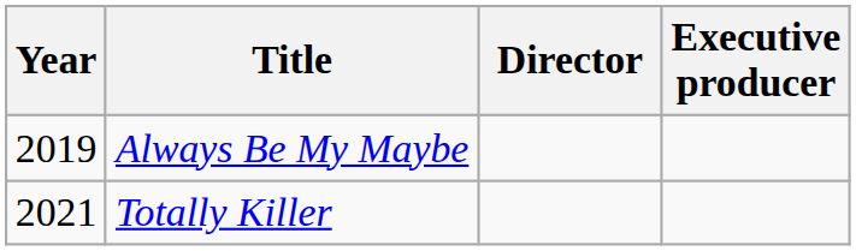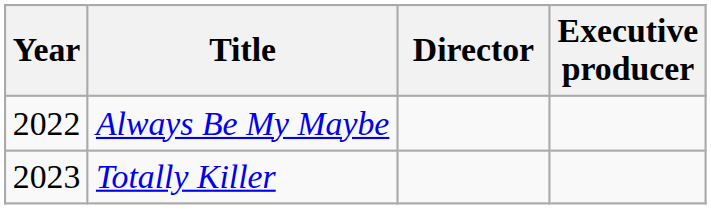 <table class="wikitable">
 <tr>
 <th>Year</th>
 <th>Title</th>
 <th width=65>Director</th>
 <th width=65>Executive producer</th>
 </tr>
 <tr>
-<td>2019</td>
+<td>2022</td>
 <td><em><a href='#'>Always Be My Maybe</a></em></td>
 <td></td>
 <td></td>
 </tr>
 <tr>
-<td>2021</td>
+<td>2023</td>
 <td><em><a href='#'>Totally Killer</a></em></td>
 <td></td>
 <td></td>
 </tr>
 </table>
